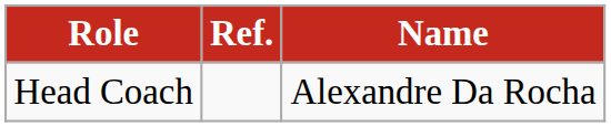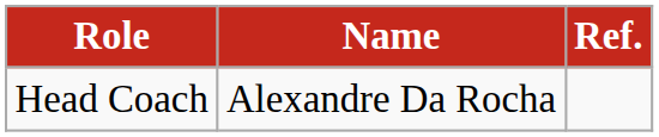 <table class="wikitable">
 <tr>
 <th style="background:#C5281C;color:white">Role</th>
+<th style="background:#C5281C;color:white">Name</th>
 <th style="background:#C5281C;color:white">Ref.</th>
-<th style="background:#C5281C;color:white">Name</th>
 </tr>
 <tr>
 <td>Head Coach</td>
+<td> Alexandre Da Rocha</td>
 <td></td>
-<td> Alexandre Da Rocha</td>
 </tr>
 </table>
